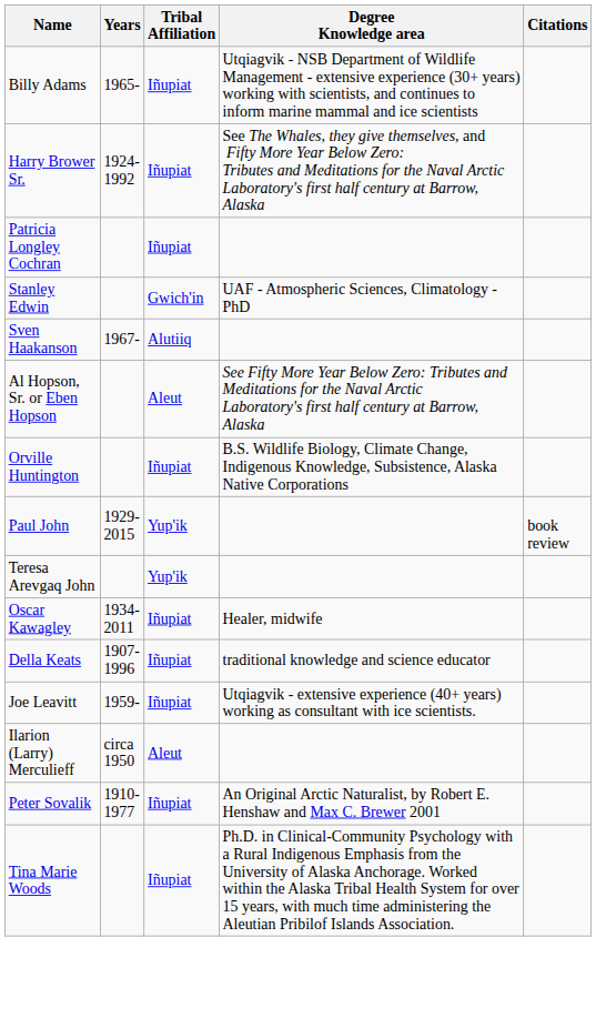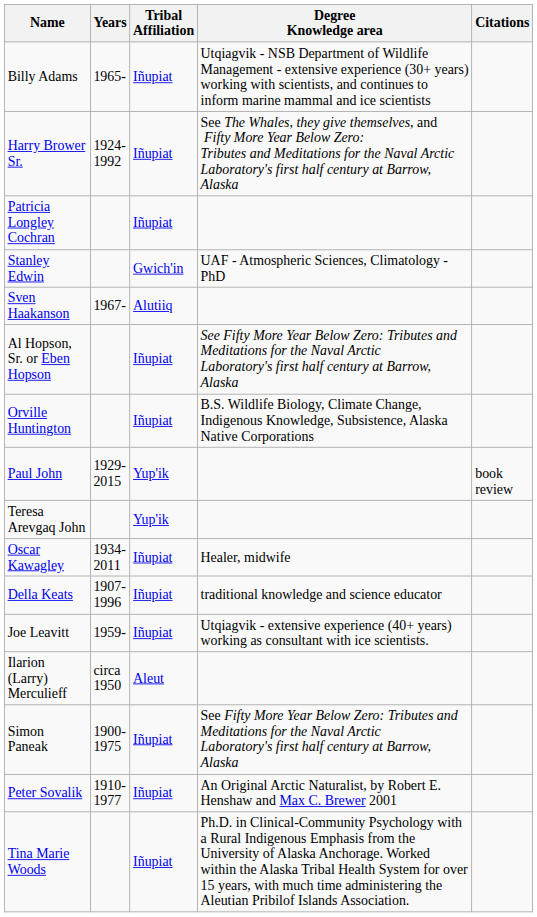 <table class="wikitable sortable">
 <tr>
 <th>Name</th>
 <th width=15em>Years</th>
 <th>Tribal<br>Affiliation</th>
 <th>Degree<br>Knowledge area</th>
 <th width=18em>Citations</th>
 </tr>
 <tr>
 <td>Billy Adams</td>
 <td>1965-</td>
 <td><a href='#'>Iñupiat</a></td>
 <td>Utqiagvik - NSB Department of Wildlife Management - extensive experience (30+ years) working with scientists, and continues to inform marine mammal and ice scientists</td>
 <td></td>
 </tr>
 <tr>
 <td><a href='#'>Harry Brower Sr.</a></td>
 <td>1924-1992</td>
 <td><a href='#'>Iñupiat</a></td>
 <td>See <em>The Whales, they give themselves</em>, and  <em>Fifty More Year Below Zero:</em><br><em>Tributes and Meditations for the Naval Arctic Laboratory's first half century at Barrow, Alaska</em></td>
 <td></td>
 </tr>
 <tr>
 <td><a href='#'>Patricia Longley Cochran</a></td>
 <td></td>
 <td><a href='#'>Iñupiat</a></td>
 <td></td>
 <td></td>
 </tr>
 <tr>
 <td><a href='#'>Stanley Edwin</a></td>
 <td></td>
 <td><a href='#'>Gwich'in</a></td>
 <td>UAF - Atmospheric Sciences, Climatology - PhD</td>
 <td></td>
 </tr>
 <tr>
 <td><a href='#'>Sven Haakanson</a></td>
 <td>1967-</td>
 <td><a href='#'>Alutiiq</a></td>
 <td></td>
 <td></td>
 </tr>
 <tr>
 <td>Al Hopson, Sr. or <a href='#'>Eben Hopson</a></td>
 <td></td>
-<td><a href='#'>Aleut</a></td>
+<td><a href='#'>Iñupiat</a></td>
 <td><em>See Fifty More Year Below Zero: Tributes and Meditations for the Naval Arctic</em><br><em>Laboratory's first half century at Barrow, Alaska</em></td>
 <td></td>
 </tr>
 <tr>
 <td><a href='#'>Orville Huntington</a></td>
 <td></td>
 <td><a href='#'>Iñupiat</a></td>
 <td>B.S. Wildlife Biology, Climate Change, Indigenous Knowledge, Subsistence, Alaska Native Corporations</td>
 <td></td>
 </tr>
 <tr>
 <td><a href='#'>Paul John</a></td>
 <td>1929-2015</td>
 <td><a href='#'>Yup'ik</a></td>
 <td></td>
 <td><br>book review</td>
 </tr>
 <tr>
 <td>Teresa Arevgaq John</td>
 <td></td>
 <td><a href='#'>Yup'ik</a></td>
 <td></td>
 <td></td>
 </tr>
 <tr>
 <td><a href='#'>Oscar Kawagley</a></td>
 <td>1934-2011</td>
 <td><a href='#'>Iñupiat</a></td>
 <td>Healer, midwife</td>
 <td></td>
 </tr>
 <tr>
 <td><a href='#'>Della Keats</a></td>
 <td>1907-1996</td>
 <td><a href='#'>Iñupiat</a></td>
 <td>traditional knowledge and science educator</td>
 <td></td>
 </tr>
 <tr>
 <td>Joe Leavitt</td>
 <td>1959-</td>
 <td><a href='#'>Iñupiat</a></td>
 <td>Utqiagvik - extensive experience (40+ years) working as consultant with ice scientists.</td>
 <td></td>
 </tr>
 <tr>
 <td>Ilarion (Larry) Merculieff</td>
 <td>circa 1950</td>
 <td><a href='#'>Aleut</a></td>
 <td></td>
 <td></td>
 </tr>
 <tr>
+<td>Simon Paneak</td>
+<td>1900-1975</td>
+<td><a href='#'>Iñupiat</a></td>
+<td>See <em>Fifty More Year Below Zero: Tributes and Meditations for the Naval Arctic</em><br><em>Laboratory's first half century at Barrow, Alaska</em></td>
+<td></td>
+</tr>
+<tr>
 <td><a href='#'>Peter Sovalik</a></td>
 <td>1910-1977</td>
 <td><a href='#'>Iñupiat</a></td>
 <td>An Original Arctic Naturalist, by Robert E. Henshaw and <a href='#'>Max C. Brewer</a> 2001</td>
 <td></td>
 </tr>
 <tr>
 <td><a href='#'>Tina Marie Woods</a></td>
 <td></td>
 <td><a href='#'>Iñupiat</a></td>
 <td>Ph.D. in Clinical-Community Psychology with a Rural Indigenous Emphasis from the University of Alaska Anchorage. Worked within the Alaska Tribal Health System for over 15 years, with much time administering the Aleutian Pribilof Islands Association.</td>
 <td></td>
 </tr>
 </table>
